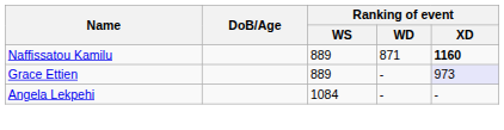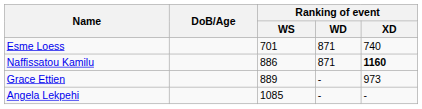 <table class="wikitable" style="width:600px; font-size:95%;">
 <tr>
 <th rowspan="2" align="left">Name</th>
 <th rowspan="2" align="left">DoB/Age</th>
 <th colspan="3" align="center">Ranking of event</th>
 </tr>
 <tr>
 <th align="center">WS</th>
 <th>WD</th>
 <th align="center">XD</th>
 </tr>
 <tr>
+<td><a href='#'>Esme Loess</a></td>
+<td></td>
+<td>701</td>
+<td>871</td>
+<td>740</td>
+</tr>
+<tr>
 <td><a href='#'>Naffissatou Kamilu</a></td>
 <td></td>
-<td>889</td>
+<td>886</td>
 <td>871</td>
 <td><strong>1160</strong></td>
 </tr>
 <tr>
 <td><a href='#'>Grace Ettien</a></td>
 <td></td>
 <td>889</td>
 <td>-</td>
-<td style="background: lavender;">973</td>
+<td>973</td>
 </tr>
 <tr>
 <td><a href='#'>Angela Lekpehi</a></td>
 <td></td>
-<td>1084</td>
+<td>1085</td>
 <td>-</td>
 <td>-</td>
 </tr>
 </table>
